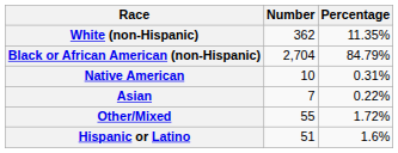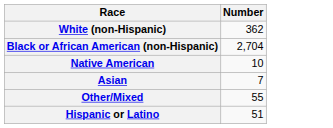 <table class="wikitable" style="text-align:right">
 <tr>
 <th scope="col">Race</th>
 <th scope="col">Number</th>
-<th scope="col">Percentage</th>
 </tr>
 <tr>
 <th scope="row"><a href='#'>White</a> (non-Hispanic)</th>
 <td>362</td>
-<td>11.35%</td>
 </tr>
 <tr>
 <th scope="row"><a href='#'>Black or African American</a> (non-Hispanic)</th>
 <td>2,704</td>
-<td>84.79%</td>
 </tr>
 <tr>
 <th scope="row"><a href='#'>Native American</a></th>
 <td>10</td>
-<td>0.31%</td>
 </tr>
 <tr>
 <th scope="row"><a href='#'>Asian</a></th>
 <td>7</td>
-<td>0.22%</td>
 </tr>
 <tr>
 <th scope="row"><a href='#'>Other/Mixed</a></th>
 <td>55</td>
-<td>1.72%</td>
 </tr>
 <tr>
 <th scope="row"><a href='#'>Hispanic</a> or <a href='#'>Latino</a></th>
 <td>51</td>
-<td>1.6%</td>
 </tr>
 </table>
